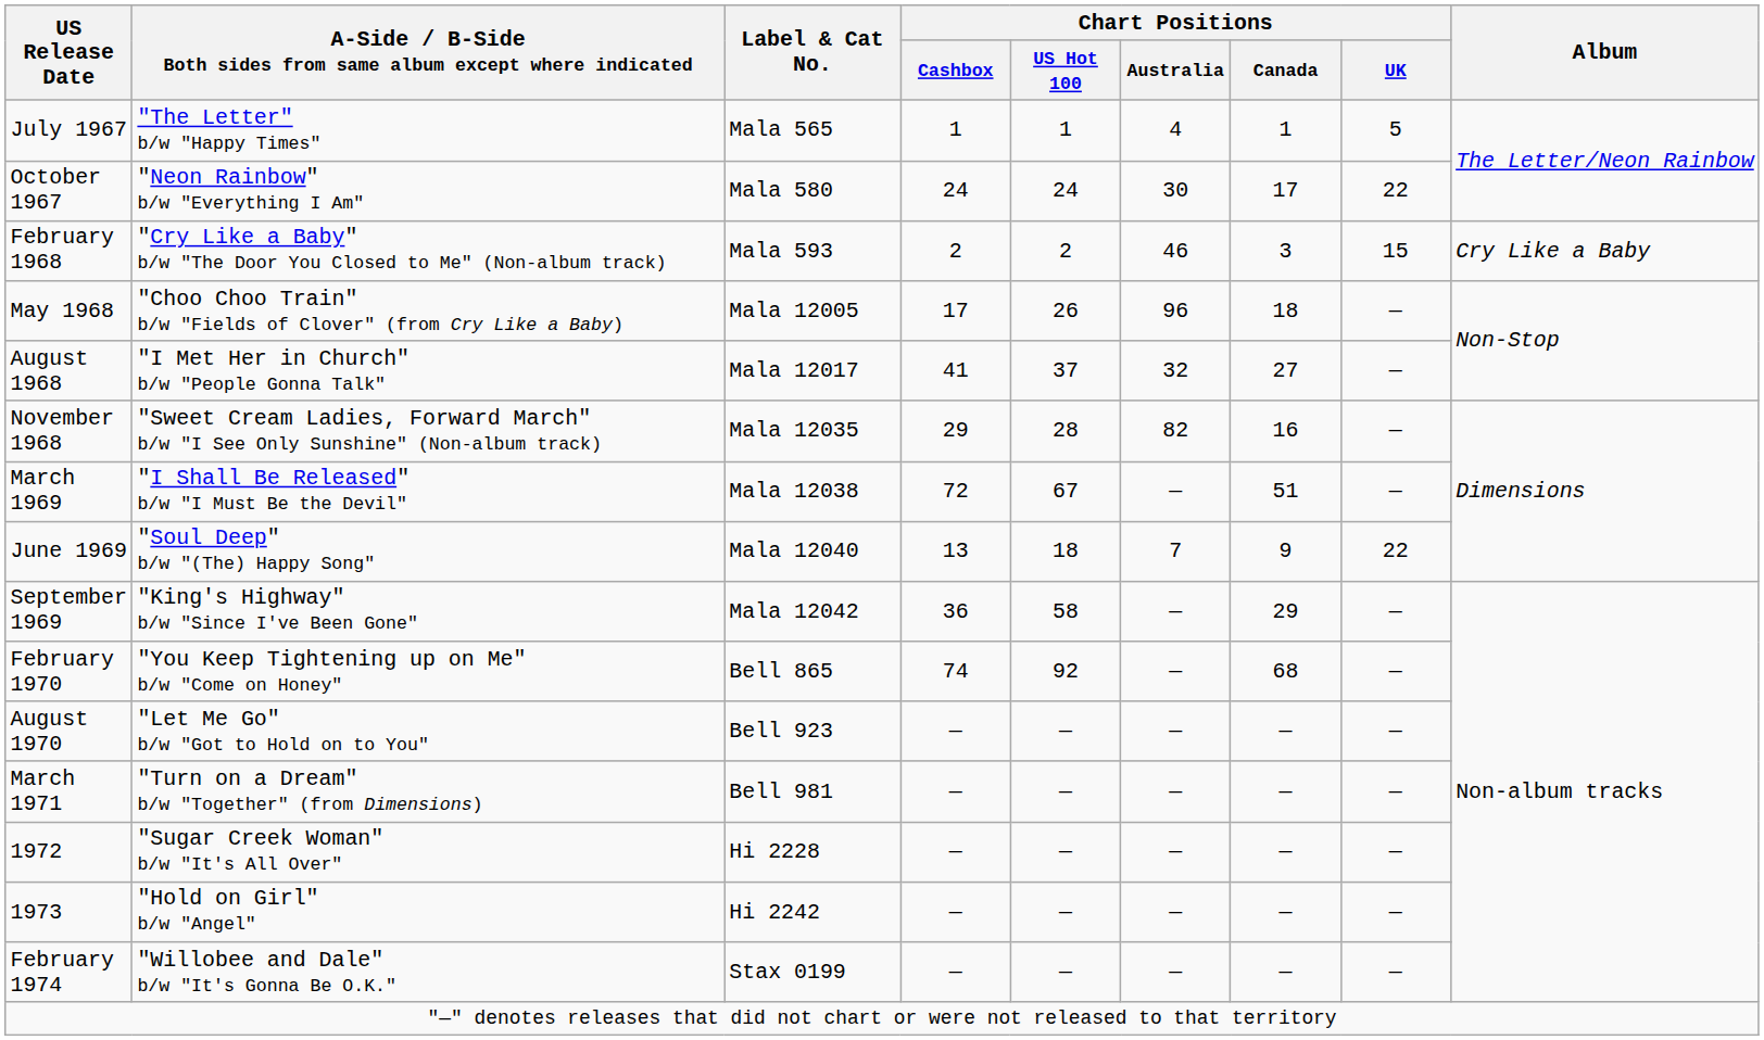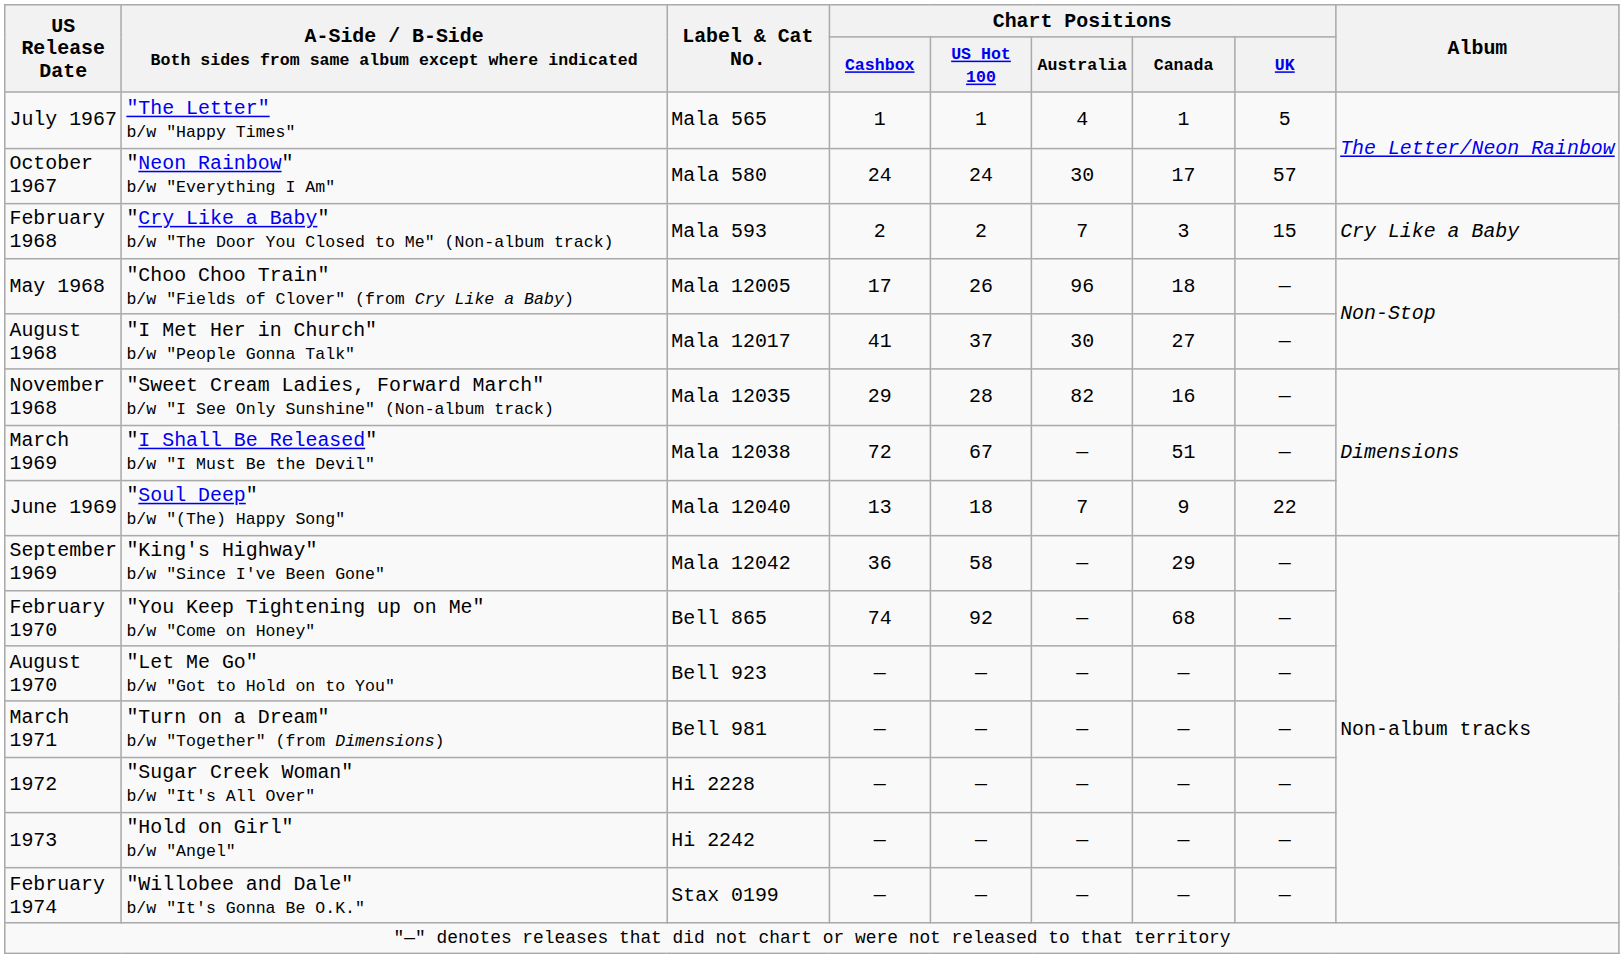 <table class="wikitable">
 <tr>
 <th style="width:50px;" rowspan="2">US Release Date</th>
 <th style="width:350px;" rowspan="2">A-Side / B-Side<br><small>Both sides from same album except where indicated</small></th>
 <th style="width:100px;" rowspan="2">Label & Cat No.</th>
 <th colspan="5">Chart Positions</th>
 <th rowspan="2">Album</th>
 </tr>
 <tr>
 <th style="width:60px;"><small><a href='#'>Cashbox</a></small></th>
 <th style="width:60px;"><small><a href='#'>US Hot 100</a></small></th>
 <th style="width:60px;"><small>Australia</small></th>
 <th style="width:60px;"><small>Canada</small></th>
 <th style="width:60px;"><small><a href='#'>UK</a></small></th>
 </tr>
 <tr>
 <td>July 1967</td>
 <td><a href='#'>"The Letter"</a><br><small>b/w "Happy Times"</small></td>
 <td>Mala 565</td>
 <td style="text-align:center;">1</td>
 <td style="text-align:center;">1</td>
 <td style="text-align:center;">4</td>
 <td style="text-align:center;">1</td>
 <td style="text-align:center;">5</td>
 <td rowspan="2"><em><a href='#'>The Letter/Neon Rainbow</a></em></td>
 </tr>
 <tr>
 <td>October 1967</td>
 <td>"<a href='#'>Neon Rainbow</a>"<br><small>b/w "Everything I Am"</small></td>
 <td>Mala 580</td>
 <td style="text-align:center;">24</td>
 <td style="text-align:center;">24</td>
 <td style="text-align:center;">30</td>
 <td style="text-align:center;">17</td>
-<td style="text-align:center;">22</td>
+<td style="text-align:center;">57</td>
 </tr>
 <tr>
 <td>February 1968</td>
 <td>"<a href='#'>Cry Like a Baby</a>"<br><small>b/w "The Door You Closed to Me" (Non-album track)</small></td>
 <td>Mala 593</td>
 <td style="text-align:center;">2</td>
 <td style="text-align:center;">2</td>
-<td style="text-align:center;">46</td>
+<td style="text-align:center;">7</td>
 <td style="text-align:center;">3</td>
 <td style="text-align:center;">15</td>
 <td><em>Cry Like a Baby</em></td>
 </tr>
 <tr>
 <td>May 1968</td>
 <td>"Choo Choo Train"<br><small>b/w "Fields of Clover" (from <em>Cry Like a Baby</em>)</small></td>
 <td>Mala 12005</td>
 <td style="text-align:center;">17</td>
 <td style="text-align:center;">26</td>
 <td style="text-align:center;">96</td>
 <td style="text-align:center;">18</td>
 <td style="text-align:center;">—</td>
 <td rowspan="2"><em>Non-Stop</em></td>
 </tr>
 <tr>
 <td>August 1968</td>
 <td>"I Met Her in Church"<br><small>b/w "People Gonna Talk"</small></td>
 <td>Mala 12017</td>
 <td style="text-align:center;">41</td>
 <td style="text-align:center;">37</td>
-<td style="text-align:center;">32</td>
+<td style="text-align:center;">30</td>
 <td style="text-align:center;">27</td>
 <td style="text-align:center;">—</td>
 </tr>
 <tr>
 <td>November 1968</td>
 <td>"Sweet Cream Ladies, Forward March"<br><small>b/w "I See Only Sunshine" (Non-album track)</small></td>
 <td>Mala 12035</td>
 <td style="text-align:center;">29</td>
 <td style="text-align:center;">28</td>
 <td style="text-align:center;">82</td>
 <td style="text-align:center;">16</td>
 <td style="text-align:center;">—</td>
 <td rowspan="3"><em>Dimensions</em></td>
 </tr>
 <tr>
 <td>March 1969</td>
 <td>"<a href='#'>I Shall Be Released</a>"<br><small>b/w "I Must Be the Devil"</small></td>
 <td>Mala 12038</td>
 <td style="text-align:center;">72</td>
 <td style="text-align:center;">67</td>
 <td style="text-align:center;">—</td>
 <td style="text-align:center;">51</td>
 <td style="text-align:center;">—</td>
 </tr>
 <tr>
 <td>June 1969</td>
 <td>"<a href='#'>Soul Deep</a>"<br><small>b/w "(The) Happy Song"</small></td>
 <td>Mala 12040</td>
 <td style="text-align:center;">13</td>
 <td style="text-align:center;">18</td>
 <td style="text-align:center;">7</td>
 <td style="text-align:center;">9</td>
 <td style="text-align:center;">22</td>
 </tr>
 <tr>
 <td>September 1969</td>
 <td>"King's Highway"<br><small>b/w "Since I've Been Gone"</small></td>
 <td>Mala 12042</td>
 <td style="text-align:center;">36</td>
 <td style="text-align:center;">58</td>
 <td style="text-align:center;">—</td>
 <td style="text-align:center;">29</td>
 <td style="text-align:center;">—</td>
 <td rowspan="7">Non-album tracks</td>
 </tr>
 <tr>
 <td>February 1970</td>
 <td>"You Keep Tightening up on Me"<br><small>b/w "Come on Honey"</small></td>
 <td>Bell 865</td>
 <td style="text-align:center;">74</td>
 <td style="text-align:center;">92</td>
 <td style="text-align:center;">—</td>
 <td style="text-align:center;">68</td>
 <td style="text-align:center;">—</td>
 </tr>
 <tr>
 <td>August 1970</td>
 <td>"Let Me Go"<br><small>b/w "Got to Hold on to You"</small></td>
 <td>Bell 923</td>
 <td style="text-align:center;">—</td>
 <td style="text-align:center;">—</td>
 <td style="text-align:center;">—</td>
 <td style="text-align:center;">—</td>
 <td style="text-align:center;">—</td>
 </tr>
 <tr>
 <td>March 1971</td>
 <td>"Turn on a Dream"<br><small>b/w "Together" (from <em>Dimensions</em>)</small></td>
 <td>Bell 981</td>
 <td style="text-align:center;">—</td>
 <td style="text-align:center;">—</td>
 <td style="text-align:center;">—</td>
 <td style="text-align:center;">—</td>
 <td style="text-align:center;">—</td>
 </tr>
 <tr>
 <td>1972</td>
 <td>"Sugar Creek Woman"<br><small>b/w "It's All Over"</small></td>
 <td>Hi 2228</td>
 <td style="text-align:center;">—</td>
 <td style="text-align:center;">—</td>
 <td style="text-align:center;">—</td>
 <td style="text-align:center;">—</td>
 <td style="text-align:center;">—</td>
 </tr>
 <tr>
 <td>1973</td>
 <td>"Hold on Girl"<br><small>b/w "Angel"</small></td>
 <td>Hi 2242</td>
 <td style="text-align:center;">—</td>
 <td style="text-align:center;">—</td>
 <td style="text-align:center;">—</td>
 <td style="text-align:center;">—</td>
 <td style="text-align:center;">—</td>
 </tr>
 <tr>
 <td>February 1974</td>
 <td>"Willobee and Dale"<br><small>b/w "It's Gonna Be O.K."</small></td>
 <td>Stax 0199</td>
 <td style="text-align:center;">—</td>
 <td style="text-align:center;">—</td>
 <td style="text-align:center;">—</td>
 <td style="text-align:center;">—</td>
 <td style="text-align:center;">—</td>
 </tr>
 <tr>
 <td colspan="12" style="font-size:90%; text-align:center">"—" denotes releases that did not chart or were not released to that territory</td>
 </tr>
 </table>
